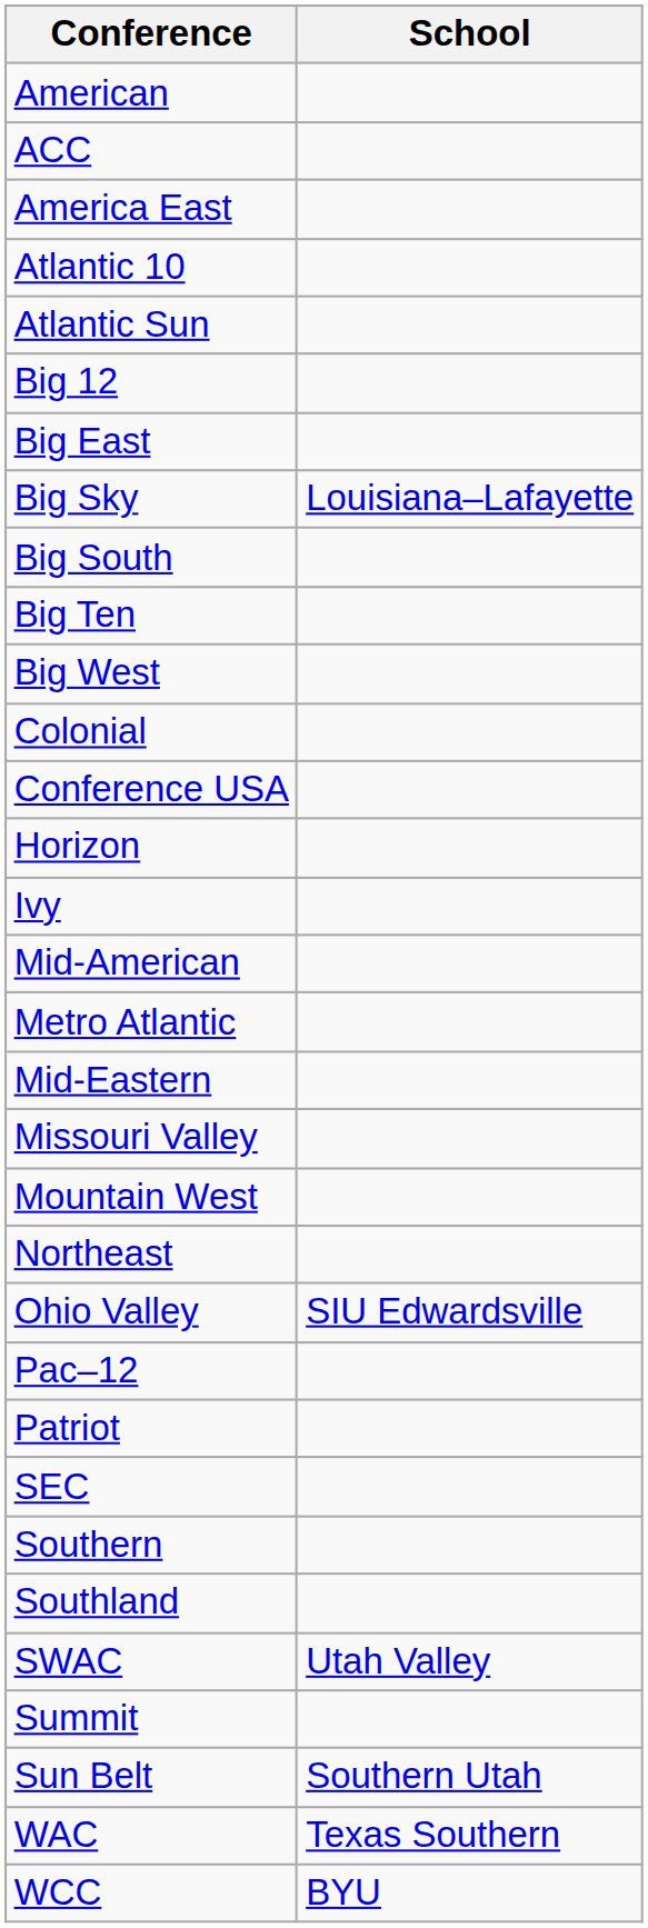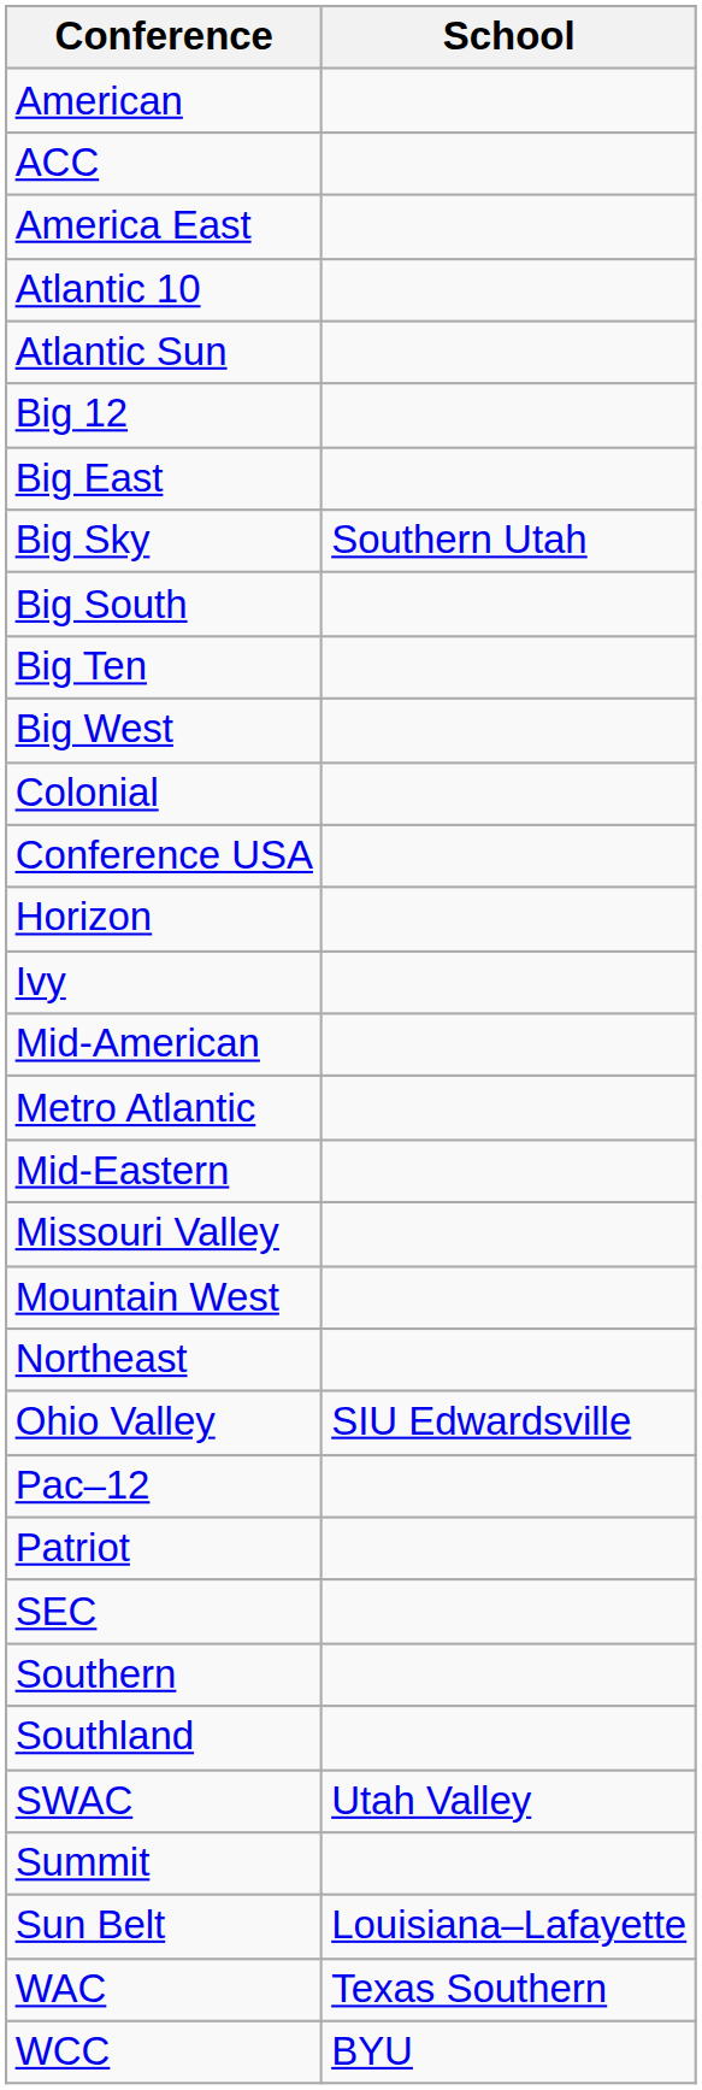 <table class=wikitable>
 <tr>
 <th>Conference</th>
 <th>School</th>
 </tr>
 <tr>
 <td><a href='#'>American</a></td>
 <td></td>
 </tr>
 <tr>
 <td><a href='#'>ACC</a></td>
 <td></td>
 </tr>
 <tr>
 <td><a href='#'>America East</a></td>
 <td></td>
 </tr>
 <tr>
 <td><a href='#'>Atlantic 10</a></td>
 <td></td>
 </tr>
 <tr>
 <td><a href='#'>Atlantic Sun</a></td>
 <td></td>
 </tr>
 <tr>
 <td><a href='#'>Big 12</a></td>
 <td></td>
 </tr>
 <tr>
 <td><a href='#'>Big East</a></td>
 <td></td>
 </tr>
 <tr>
 <td><a href='#'>Big Sky</a></td>
-<td><a href='#'>Louisiana–Lafayette</a></td>
+<td><a href='#'>Southern Utah</a></td>
 </tr>
 <tr>
 <td><a href='#'>Big South</a></td>
 <td></td>
 </tr>
 <tr>
 <td><a href='#'>Big Ten</a></td>
 <td></td>
 </tr>
 <tr>
 <td><a href='#'>Big West</a></td>
 <td></td>
 </tr>
 <tr>
 <td><a href='#'>Colonial</a></td>
 <td></td>
 </tr>
 <tr>
 <td><a href='#'>Conference USA</a></td>
 <td></td>
 </tr>
 <tr>
 <td><a href='#'>Horizon</a></td>
 <td></td>
 </tr>
 <tr>
 <td><a href='#'>Ivy</a></td>
 <td></td>
 </tr>
 <tr>
 <td><a href='#'>Mid-American</a></td>
 <td></td>
 </tr>
 <tr>
 <td><a href='#'>Metro Atlantic</a></td>
 <td></td>
 </tr>
 <tr>
 <td><a href='#'>Mid-Eastern</a></td>
 <td></td>
 </tr>
 <tr>
 <td><a href='#'>Missouri Valley</a></td>
 <td></td>
 </tr>
 <tr>
 <td><a href='#'>Mountain West</a></td>
 <td></td>
 </tr>
 <tr>
 <td><a href='#'>Northeast</a></td>
 <td></td>
 </tr>
 <tr>
 <td><a href='#'>Ohio Valley</a></td>
 <td><a href='#'>SIU Edwardsville</a></td>
 </tr>
 <tr>
 <td><a href='#'>Pac–12</a></td>
 <td></td>
 </tr>
 <tr>
 <td><a href='#'>Patriot</a></td>
 <td></td>
 </tr>
 <tr>
 <td><a href='#'>SEC</a></td>
 <td></td>
 </tr>
 <tr>
 <td><a href='#'>Southern</a></td>
 <td></td>
 </tr>
 <tr>
 <td><a href='#'>Southland</a></td>
 <td></td>
 </tr>
 <tr>
 <td><a href='#'>SWAC</a></td>
 <td><a href='#'>Utah Valley</a></td>
 </tr>
 <tr>
 <td><a href='#'>Summit</a></td>
 <td></td>
 </tr>
 <tr>
 <td><a href='#'>Sun Belt</a></td>
-<td><a href='#'>Southern Utah</a></td>
+<td><a href='#'>Louisiana–Lafayette</a></td>
 </tr>
 <tr>
 <td><a href='#'>WAC</a></td>
 <td><a href='#'>Texas Southern</a></td>
 </tr>
 <tr>
 <td><a href='#'>WCC</a></td>
 <td><a href='#'>BYU</a></td>
 </tr>
 </table>
